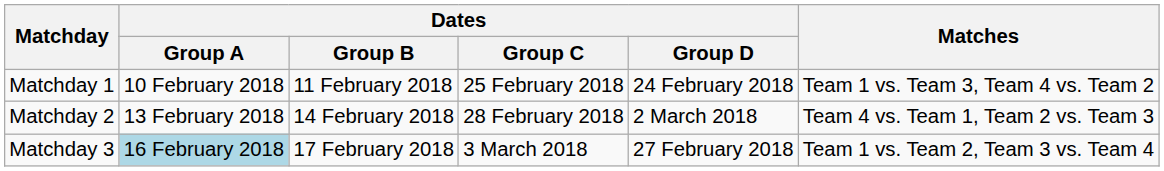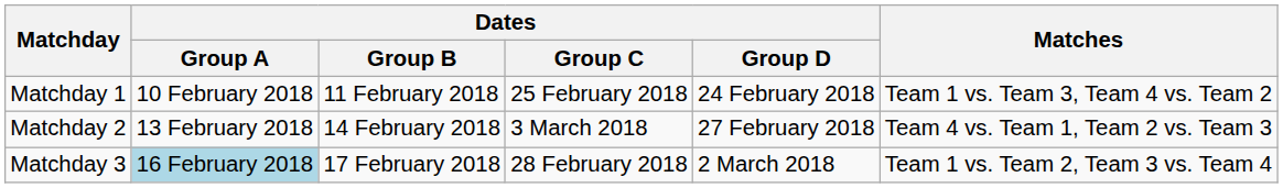 <table class="wikitable">
 <tr>
 <th rowspan=2>Matchday</th>
 <th colspan=4>Dates</th>
 <th rowspan=2>Matches</th>
 </tr>
 <tr>
 <th>Group A</th>
 <th>Group B</th>
 <th>Group C</th>
 <th>Group D</th>
 </tr>
 <tr>
 <td>Matchday 1</td>
 <td>10 February 2018</td>
 <td>11 February 2018</td>
 <td>25 February 2018</td>
 <td>24 February 2018</td>
 <td>Team 1 vs. Team 3, Team 4 vs. Team 2</td>
 </tr>
 <tr>
 <td>Matchday 2</td>
 <td>13 February 2018</td>
 <td>14 February 2018</td>
-<td>28 February 2018</td>
-<td>2 March 2018</td>
+<td>3 March 2018</td>
+<td>27 February 2018</td>
 <td>Team 4 vs. Team 1, Team 2 vs. Team 3</td>
 </tr>
 <tr>
 <td>Matchday 3</td>
 <td style="background: lightblue;">16 February 2018</td>
 <td>17 February 2018</td>
-<td>3 March 2018</td>
-<td>27 February 2018</td>
+<td>28 February 2018</td>
+<td>2 March 2018</td>
 <td>Team 1 vs. Team 2, Team 3 vs. Team 4</td>
 </tr>
 </table>
